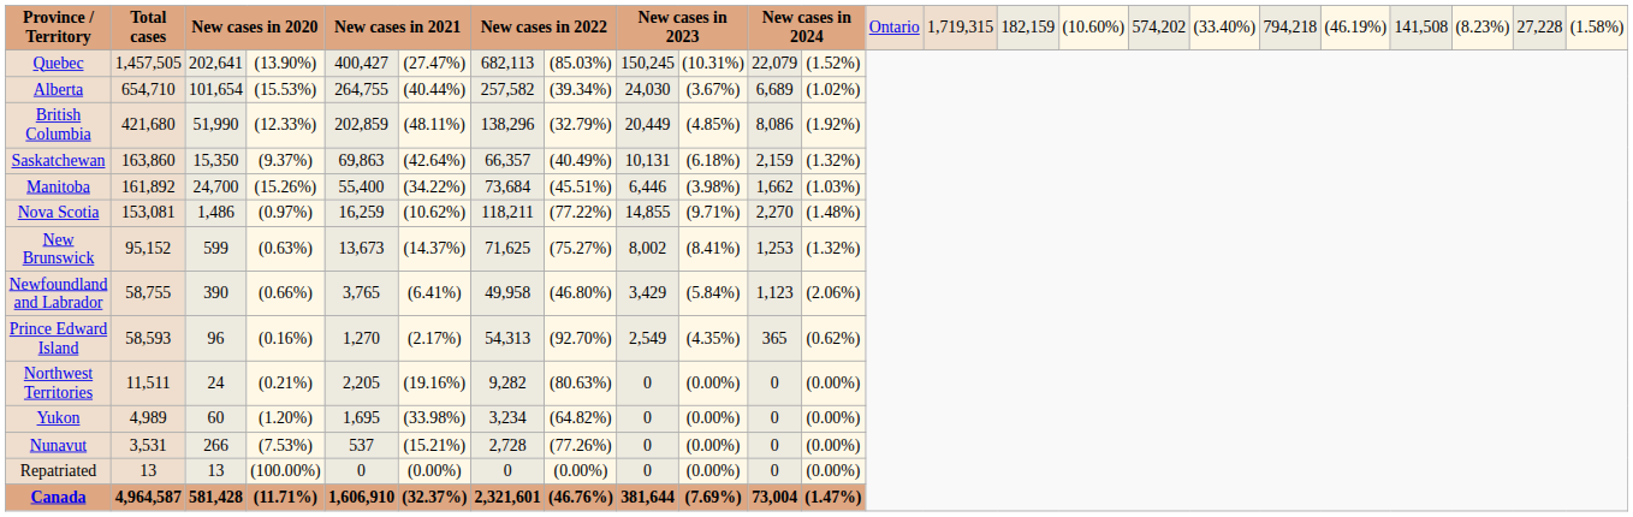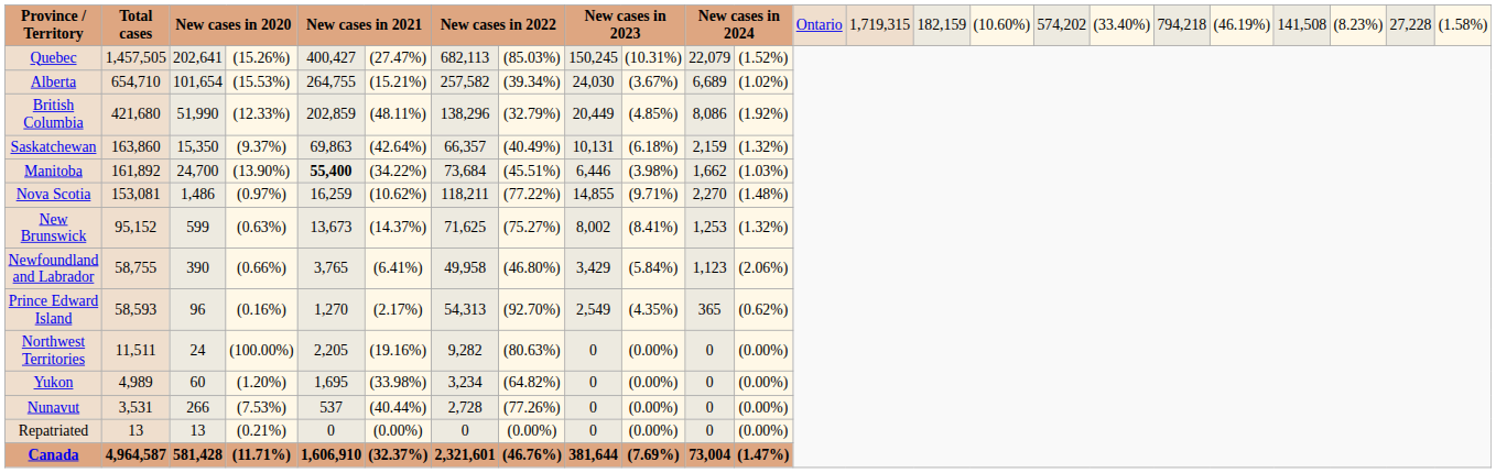 <table class="wikitable" style="text-align:center">
 <tr>
 <th style="background:#DEA681">Province / Territory</th>
 <th style="background:#DEA681">Total cases</th>
 <th colspan="2" style="background:#DEA681">New cases in 2020</th>
 <th colspan="2" style="background:#DEA681">New cases in 2021</th>
 <th colspan="2" style="background:#DEA681">New cases in 2022</th>
 <th colspan="2" style="background:#DEA681">New cases in 2023</th>
 <th colspan="2" style="background:#DEA681">New cases in 2024</th>
 <td style="background:#EFDECD" width="150"><a href='#'>Ontario</a></td>
 <td style="background:#EFDECD" width="80">1,719,315</td>
 <td style="background:#EDEAE0" width="50">182,159</td>
 <td style="background:#FFF8E7" width="50">(10.60%)</td>
 <td style="background:#EDEAE0" width="50">574,202</td>
 <td style="background:#FFF8E7" width="50">(33.40%)</td>
 <td style="background:#EDEAE0" width="50">794,218</td>
 <td style="background:#FFF8E7" width="50">(46.19%)</td>
 <td style="background:#EDEAE0" width="50">141,508</td>
 <td style="background:#FFF8E7" width="50">(8.23%)</td>
 <td style="background:#EDEAE0" width="50">27,228</td>
 <td style="background:#FFF8E7" width="50">(1.58%)</td>
 </tr>
 <tr>
 <td style="background:#EFDECD"><a href='#'>Quebec</a></td>
 <td style="background:#EFDECD">1,457,505</td>
 <td style="background:#EDEAE0">202,641</td>
-<td style="background:#FFF8E7">(13.90%)</td>
+<td style="background:#FFF8E7">(15.26%)</td>
 <td style="background:#EDEAE0">400,427</td>
 <td style="background:#FFF8E7">(27.47%)</td>
 <td style="background:#EDEAE0">682,113</td>
 <td style="background:#FFF8E7">(85.03%)</td>
 <td style="background:#EDEAE0">150,245</td>
 <td style="background:#FFF8E7">(10.31%)</td>
 <td style="background:#EDEAE0">22,079</td>
 <td style="background:#FFF8E7">(1.52%)</td>
 </tr>
 <tr>
 <td style="background:#EFDECD"><a href='#'>Alberta</a></td>
 <td style="background:#EFDECD">654,710</td>
 <td style="background:#EDEAE0">101,654</td>
 <td style="background:#FFF8E7">(15.53%)</td>
 <td style="background:#EDEAE0">264,755</td>
-<td style="background:#FFF8E7">(40.44%)</td>
+<td style="background:#FFF8E7">(15.21%)</td>
 <td style="background:#EDEAE0">257,582</td>
 <td style="background:#FFF8E7">(39.34%)</td>
 <td style="background:#EDEAE0">24,030</td>
 <td style="background:#FFF8E7">(3.67%)</td>
 <td style="background:#EDEAE0">6,689</td>
 <td style="background:#FFF8E7">(1.02%)</td>
 </tr>
 <tr>
 <td style="background:#EFDECD"><a href='#'>British Columbia</a></td>
 <td style="background:#EFDECD">421,680</td>
 <td style="background:#EDEAE0">51,990</td>
 <td style="background:#FFF8E7">(12.33%)</td>
 <td style="background:#EDEAE0">202,859</td>
 <td style="background:#FFF8E7">(48.11%)</td>
 <td style="background:#EDEAE0">138,296</td>
 <td style="background:#FFF8E7">(32.79%)</td>
 <td style="background:#EDEAE0">20,449</td>
 <td style="background:#FFF8E7">(4.85%)</td>
 <td style="background:#EDEAE0">8,086</td>
 <td style="background:#FFF8E7">(1.92%)</td>
 </tr>
 <tr>
 <td style="background:#EFDECD"><a href='#'>Saskatchewan</a></td>
 <td style="background:#EFDECD">163,860</td>
 <td style="background:#EDEAE0">15,350</td>
 <td style="background:#FFF8E7">(9.37%)</td>
 <td style="background:#EDEAE0">69,863</td>
 <td style="background:#FFF8E7">(42.64%)</td>
 <td style="background:#EDEAE0">66,357</td>
 <td style="background:#FFF8E7">(40.49%)</td>
 <td style="background:#EDEAE0">10,131</td>
 <td style="background:#FFF8E7">(6.18%)</td>
 <td style="background:#EDEAE0">2,159</td>
 <td style="background:#FFF8E7">(1.32%)</td>
 </tr>
 <tr>
 <td style="background:#EFDECD"><a href='#'>Manitoba</a></td>
 <td style="background:#EFDECD">161,892</td>
 <td style="background:#EDEAE0">24,700</td>
-<td style="background:#FFF8E7">(15.26%)</td>
-<td style="background:#EDEAE0">55,400</td>
+<td style="background:#FFF8E7">(13.90%)</td>
+<td style="background:#EDEAE0"><strong>55,400</strong></td>
 <td style="background:#FFF8E7">(34.22%)</td>
 <td style="background:#EDEAE0">73,684</td>
 <td style="background:#FFF8E7">(45.51%)</td>
 <td style="background:#EDEAE0">6,446</td>
 <td style="background:#FFF8E7">(3.98%)</td>
 <td style="background:#EDEAE0">1,662</td>
 <td style="background:#FFF8E7">(1.03%)</td>
 </tr>
 <tr>
 <td style="background:#EFDECD"><a href='#'>Nova Scotia</a></td>
 <td style="background:#EFDECD">153,081</td>
 <td style="background:#EDEAE0">1,486</td>
 <td style="background:#FFF8E7">(0.97%)</td>
 <td style="background:#EDEAE0">16,259</td>
 <td style="background:#FFF8E7">(10.62%)</td>
 <td style="background:#EDEAE0">118,211</td>
 <td style="background:#FFF8E7">(77.22%)</td>
 <td style="background:#EDEAE0">14,855</td>
 <td style="background:#FFF8E7">(9.71%)</td>
 <td style="background:#EDEAE0">2,270</td>
 <td style="background:#FFF8E7">(1.48%)</td>
 </tr>
 <tr>
 <td style="background:#EFDECD"><a href='#'>New Brunswick</a></td>
 <td style="background:#EFDECD">95,152</td>
 <td style="background:#EDEAE0">599</td>
 <td style="background:#FFF8E7">(0.63%)</td>
 <td style="background:#EDEAE0">13,673</td>
 <td style="background:#FFF8E7">(14.37%)</td>
 <td style="background:#EDEAE0">71,625</td>
 <td style="background:#FFF8E7">(75.27%)</td>
 <td style="background:#EDEAE0">8,002</td>
 <td style="background:#FFF8E7">(8.41%)</td>
 <td style="background:#EDEAE0">1,253</td>
 <td style="background:#FFF8E7">(1.32%)</td>
 </tr>
 <tr>
 <td style="background:#EFDECD"><a href='#'>Newfoundland and Labrador</a></td>
 <td style="background:#EFDECD">58,755</td>
 <td style="background:#EDEAE0">390</td>
 <td style="background:#FFF8E7">(0.66%)</td>
 <td style="background:#EDEAE0">3,765</td>
 <td style="background:#FFF8E7">(6.41%)</td>
 <td style="background:#EDEAE0">49,958</td>
 <td style="background:#FFF8E7">(46.80%)</td>
 <td style="background:#EDEAE0">3,429</td>
 <td style="background:#FFF8E7">(5.84%)</td>
 <td style="background:#EDEAE0">1,123</td>
 <td style="background:#FFF8E7">(2.06%)</td>
 </tr>
 <tr>
 <td style="background:#EFDECD"><a href='#'>Prince Edward Island</a></td>
 <td style="background:#EFDECD">58,593</td>
 <td style="background:#EDEAE0">96</td>
 <td style="background:#FFF8E7">(0.16%)</td>
 <td style="background:#EDEAE0">1,270</td>
 <td style="background:#FFF8E7">(2.17%)</td>
 <td style="background:#EDEAE0">54,313</td>
 <td style="background:#FFF8E7">(92.70%)</td>
 <td style="background:#EDEAE0">2,549</td>
 <td style="background:#FFF8E7">(4.35%)</td>
 <td style="background:#EDEAE0">365</td>
 <td style="background:#FFF8E7">(0.62%)</td>
 </tr>
 <tr>
 <td style="background:#EFDECD"><a href='#'>Northwest Territories</a></td>
 <td style="background:#EFDECD">11,511</td>
 <td style="background:#EDEAE0">24</td>
-<td style="background:#FFF8E7">(0.21%)</td>
+<td style="background:#FFF8E7">(100.00%)</td>
 <td style="background:#EDEAE0">2,205</td>
 <td style="background:#FFF8E7">(19.16%)</td>
 <td style="background:#EDEAE0">9,282</td>
 <td style="background:#FFF8E7">(80.63%)</td>
 <td style="background:#EDEAE0">0</td>
 <td style="background:#FFF8E7">(0.00%)</td>
 <td style="background:#EDEAE0">0</td>
 <td style="background:#FFF8E7">(0.00%)</td>
 </tr>
 <tr>
 <td style="background:#EFDECD"><a href='#'>Yukon</a></td>
 <td style="background:#EFDECD">4,989</td>
 <td style="background:#EDEAE0">60</td>
 <td style="background:#FFF8E7">(1.20%)</td>
 <td style="background:#EDEAE0">1,695</td>
 <td style="background:#FFF8E7">(33.98%)</td>
 <td style="background:#EDEAE0">3,234</td>
 <td style="background:#FFF8E7">(64.82%)</td>
 <td style="background:#EDEAE0">0</td>
 <td style="background:#FFF8E7">(0.00%)</td>
 <td style="background:#EDEAE0">0</td>
 <td style="background:#FFF8E7">(0.00%)</td>
 </tr>
 <tr>
 <td style="background:#EFDECD"><a href='#'>Nunavut</a></td>
 <td style="background:#EFDECD">3,531</td>
 <td style="background:#EDEAE0">266</td>
 <td style="background:#FFF8E7">(7.53%)</td>
 <td style="background:#EDEAE0">537</td>
-<td style="background:#FFF8E7">(15.21%)</td>
+<td style="background:#FFF8E7">(40.44%)</td>
 <td style="background:#EDEAE0">2,728</td>
 <td style="background:#FFF8E7">(77.26%)</td>
 <td style="background:#EDEAE0">0</td>
 <td style="background:#FFF8E7">(0.00%)</td>
 <td style="background:#EDEAE0">0</td>
 <td style="background:#FFF8E7">(0.00%)</td>
 </tr>
 <tr>
 <td style="background:#EFDECD">Repatriated</td>
 <td style="background:#EFDECD">13</td>
 <td style="background:#EDEAE0">13</td>
-<td style="background:#FFF8E7">(100.00%)</td>
+<td style="background:#FFF8E7">(0.21%)</td>
 <td style="background:#EDEAE0">0</td>
 <td style="background:#FFF8E7">(0.00%)</td>
 <td style="background:#EDEAE0">0</td>
 <td style="background:#FFF8E7">(0.00%)</td>
 <td style="background:#EDEAE0">0</td>
 <td style="background:#FFF8E7">(0.00%)</td>
 <td style="background:#EDEAE0">0</td>
 <td style="background:#FFF8E7">(0.00%)</td>
 </tr>
 <tr>
 <td style="background:#DEA681"><strong><a href='#'>Canada</a></strong></td>
 <td style="background:#DEA681"><strong>4,964,587</strong></td>
 <td style="background:#DEA681"><strong>581,428</strong></td>
 <td style="background:#DEA681"><strong>(11.71%)</strong></td>
 <td style="background:#DEA681"><strong>1,606,910</strong></td>
 <td style="background:#DEA681"><strong>(32.37%)</strong></td>
 <td style="background:#DEA681"><strong>2,321,601</strong></td>
 <td style="background:#DEA681"><strong>(46.76%)</strong></td>
 <td style="background:#DEA681"><strong>381,644</strong></td>
 <td style="background:#DEA681"><strong>(7.69%)</strong></td>
 <td style="background:#DEA681"><strong>73,004</strong></td>
 <td style="background:#DEA681"><strong>(1.47%)</strong></td>
 </tr>
 </table>
